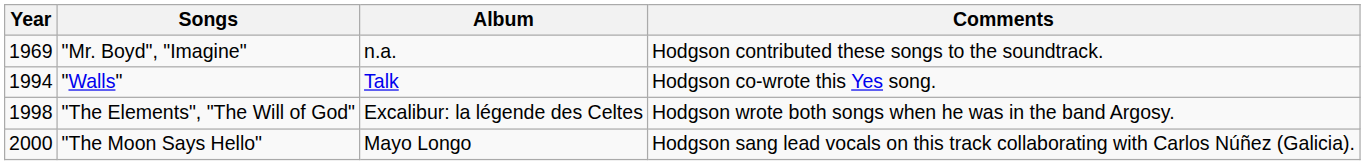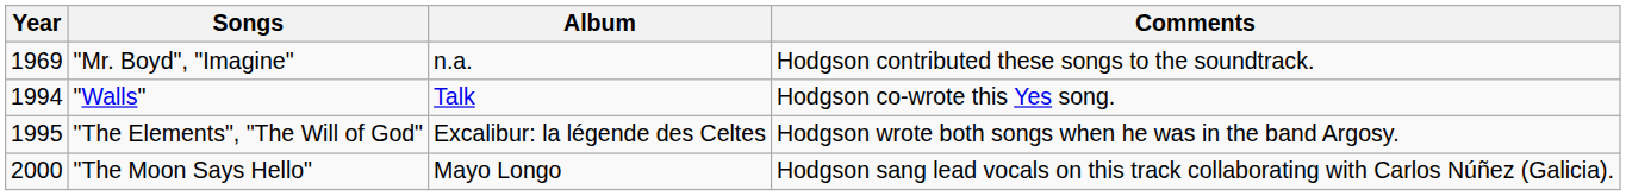 <table class="wikitable">
 <tr>
 <th>Year</th>
 <th>Songs</th>
 <th>Album</th>
 <th>Comments</th>
 </tr>
 <tr>
 <td>1969</td>
 <td>"Mr. Boyd", "Imagine"</td>
 <td>n.a.</td>
 <td>Hodgson contributed these songs to the soundtrack.</td>
 </tr>
 <tr>
 <td>1994</td>
 <td>"<a href='#'>Walls</a>"</td>
 <td><a href='#'>Talk</a></td>
 <td>Hodgson co-wrote this <a href='#'>Yes</a> song.</td>
 </tr>
 <tr>
-<td>1998</td>
+<td>1995</td>
 <td>"The Elements", "The Will of God"</td>
 <td>Excalibur: la légende des Celtes</td>
 <td>Hodgson wrote both songs when he was in the band Argosy.</td>
 </tr>
 <tr>
 <td>2000</td>
 <td>"The Moon Says Hello"</td>
 <td>Mayo Longo</td>
 <td>Hodgson sang lead vocals on this track collaborating with Carlos Núñez (Galicia).</td>
 </tr>
 </table>
